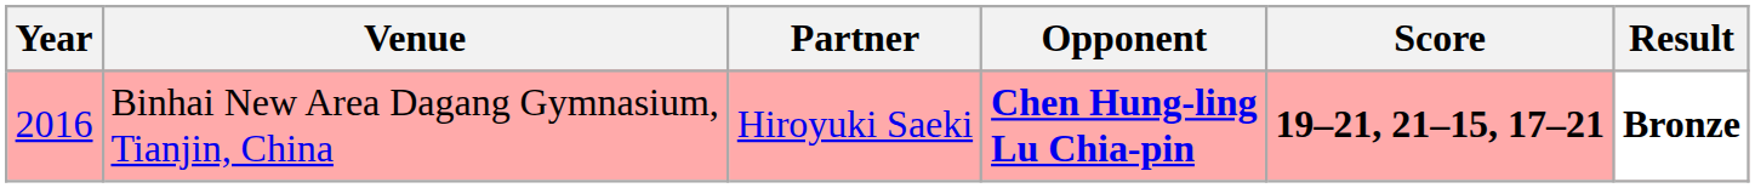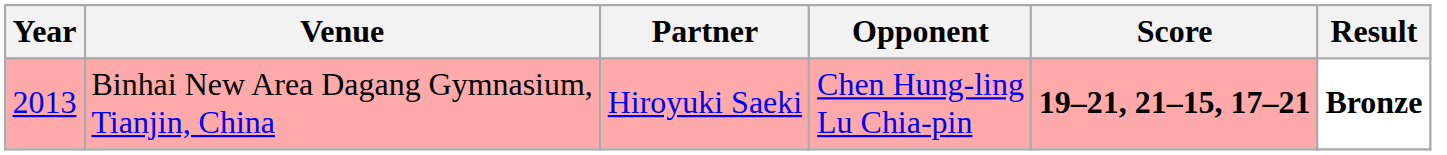 <table class="sortable wikitable" style="font-size: 90%;">
 <tr>
 <th>Year</th>
 <th>Venue</th>
 <th>Partner</th>
 <th>Opponent</th>
 <th>Score</th>
 <th>Result</th>
 </tr>
 <tr style="background:#FFAAAA">
-<td align="center"><a href='#'>2016</a></td>
+<td align="center"><a href='#'>2013</a></td>
 <td align="left">Binhai New Area Dagang Gymnasium,<br><a href='#'>Tianjin, China</a></td>
 <td align="left"> <a href='#'>Hiroyuki Saeki</a></td>
-<td align="left"><strong> <a href='#'>Chen Hung-ling</a> <br>  <a href='#'>Lu Chia-pin</a></strong></td>
+<td align="left"> <a href='#'>Chen Hung-ling</a> <br>  <a href='#'>Lu Chia-pin</a></td>
 <td align="left"><strong>19–21, 21–15, 17–21</strong></td>
 <td style="text-align:left; background:white"> <strong>Bronze</strong></td>
 </tr>
 </table>
